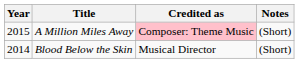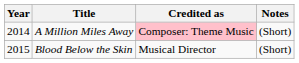 <table class="wikitable sortable">
 <tr>
 <th>Year</th>
 <th>Title</th>
 <th>Credited as</th>
 <th class="unsortable">Notes</th>
 </tr>
 <tr>
-<td>2015</td>
+<td>2014</td>
 <td><em>A Million Miles Away</em></td>
 <td style="background: pink;">Composer: Theme Music</td>
 <td>(Short)</td>
 </tr>
 <tr>
-<td>2014</td>
+<td>2015</td>
 <td><em>Blood Below the Skin</em></td>
 <td>Musical Director</td>
 <td>(Short)</td>
 </tr>
 </table>
